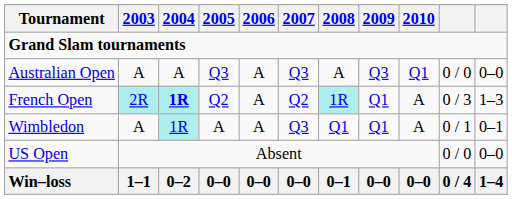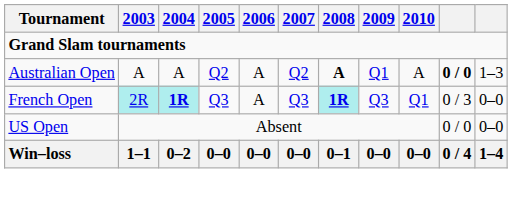 <table class="wikitable nowrap" style=text-align:center;font-size:88%>
 <tr>
 <th>Tournament</th>
 <th><a href='#'>2003</a></th>
 <th><a href='#'>2004</a></th>
 <th><a href='#'>2005</a></th>
 <th><a href='#'>2006</a></th>
 <th><a href='#'>2007</a></th>
 <th><a href='#'>2008</a></th>
 <th><a href='#'>2009</a></th>
 <th><a href='#'>2010</a></th>
 <th></th>
 <th></th>
 </tr>
 <tr>
 <td colspan="11" align="left"><strong>Grand Slam tournaments</strong></td>
 </tr>
 <tr>
 <td align=left><a href='#'>Australian Open</a></td>
 <td>A</td>
 <td>A</td>
-<td><a href='#'>Q3</a></td>
+<td><a href='#'>Q2</a></td>
 <td>A</td>
-<td><a href='#'>Q3</a></td>
+<td><a href='#'>Q2</a></td>
+<td><strong>A</strong></td>
+<td><a href='#'>Q1</a></td>
 <td>A</td>
-<td><a href='#'>Q3</a></td>
-<td><a href='#'>Q1</a></td>
-<td>0 / 0</td>
-<td>0–0</td>
+<td><strong>0 / 0</strong></td>
+<td>1–3</td>
 </tr>
 <tr>
 <td align=left><a href='#'>French Open</a></td>
 <td bgcolor=afeeee><a href='#'>2R</a></td>
 <td bgcolor=afeeee><strong><a href='#'>1R</a></strong></td>
-<td><a href='#'>Q2</a></td>
-<td>A</td>
-<td><a href='#'>Q2</a></td>
-<td bgcolor=afeeee><a href='#'>1R</a></td>
-<td><a href='#'>Q1</a></td>
-<td>A</td>
-<td>0 / 3</td>
-<td>1–3</td>
-</tr>
-<tr>
-<td align=left><a href='#'>Wimbledon</a></td>
-<td>A</td>
-<td bgcolor=afeeee><a href='#'>1R</a></td>
-<td>A</td>
+<td><a href='#'>Q3</a></td>
 <td>A</td>
 <td><a href='#'>Q3</a></td>
+<td bgcolor=afeeee><strong><a href='#'>1R</a></strong></td>
+<td><a href='#'>Q3</a></td>
 <td><a href='#'>Q1</a></td>
-<td><a href='#'>Q1</a></td>
-<td>A</td>
-<td>0 / 1</td>
-<td>0–1</td>
+<td>0 / 3</td>
+<td>0–0</td>
 </tr>
 <tr>
 <td align=left><a href='#'>US Open</a></td>
 <td colspan="8">Absent</td>
 <td>0 / 0</td>
 <td>0–0</td>
 </tr>
 <tr>
 <th style=text-align:left>Win–loss</th>
 <th>1–1</th>
 <th>0–2</th>
 <th>0–0</th>
 <th>0–0</th>
 <th>0–0</th>
 <th>0–1</th>
 <th>0–0</th>
 <th>0–0</th>
 <th>0 / 4</th>
 <th>1–4</th>
 </tr>
 </table>
